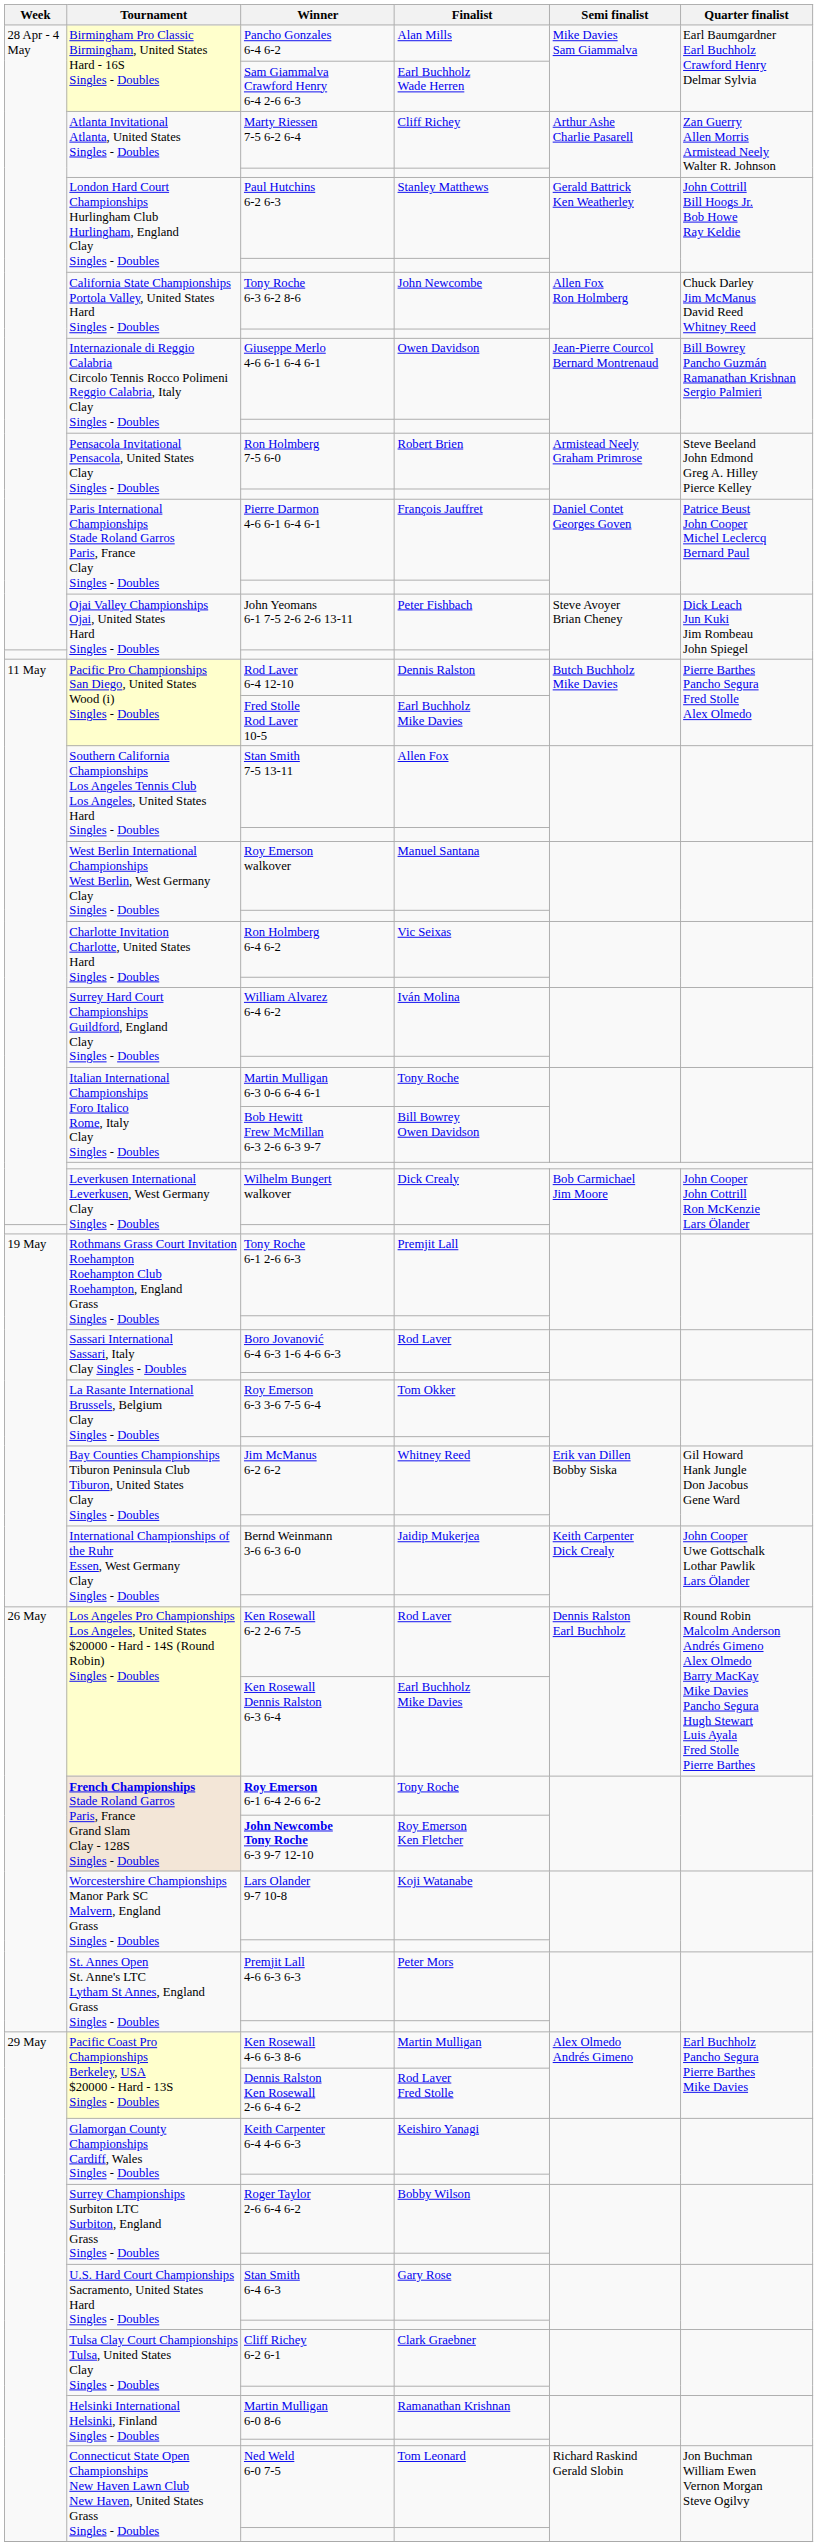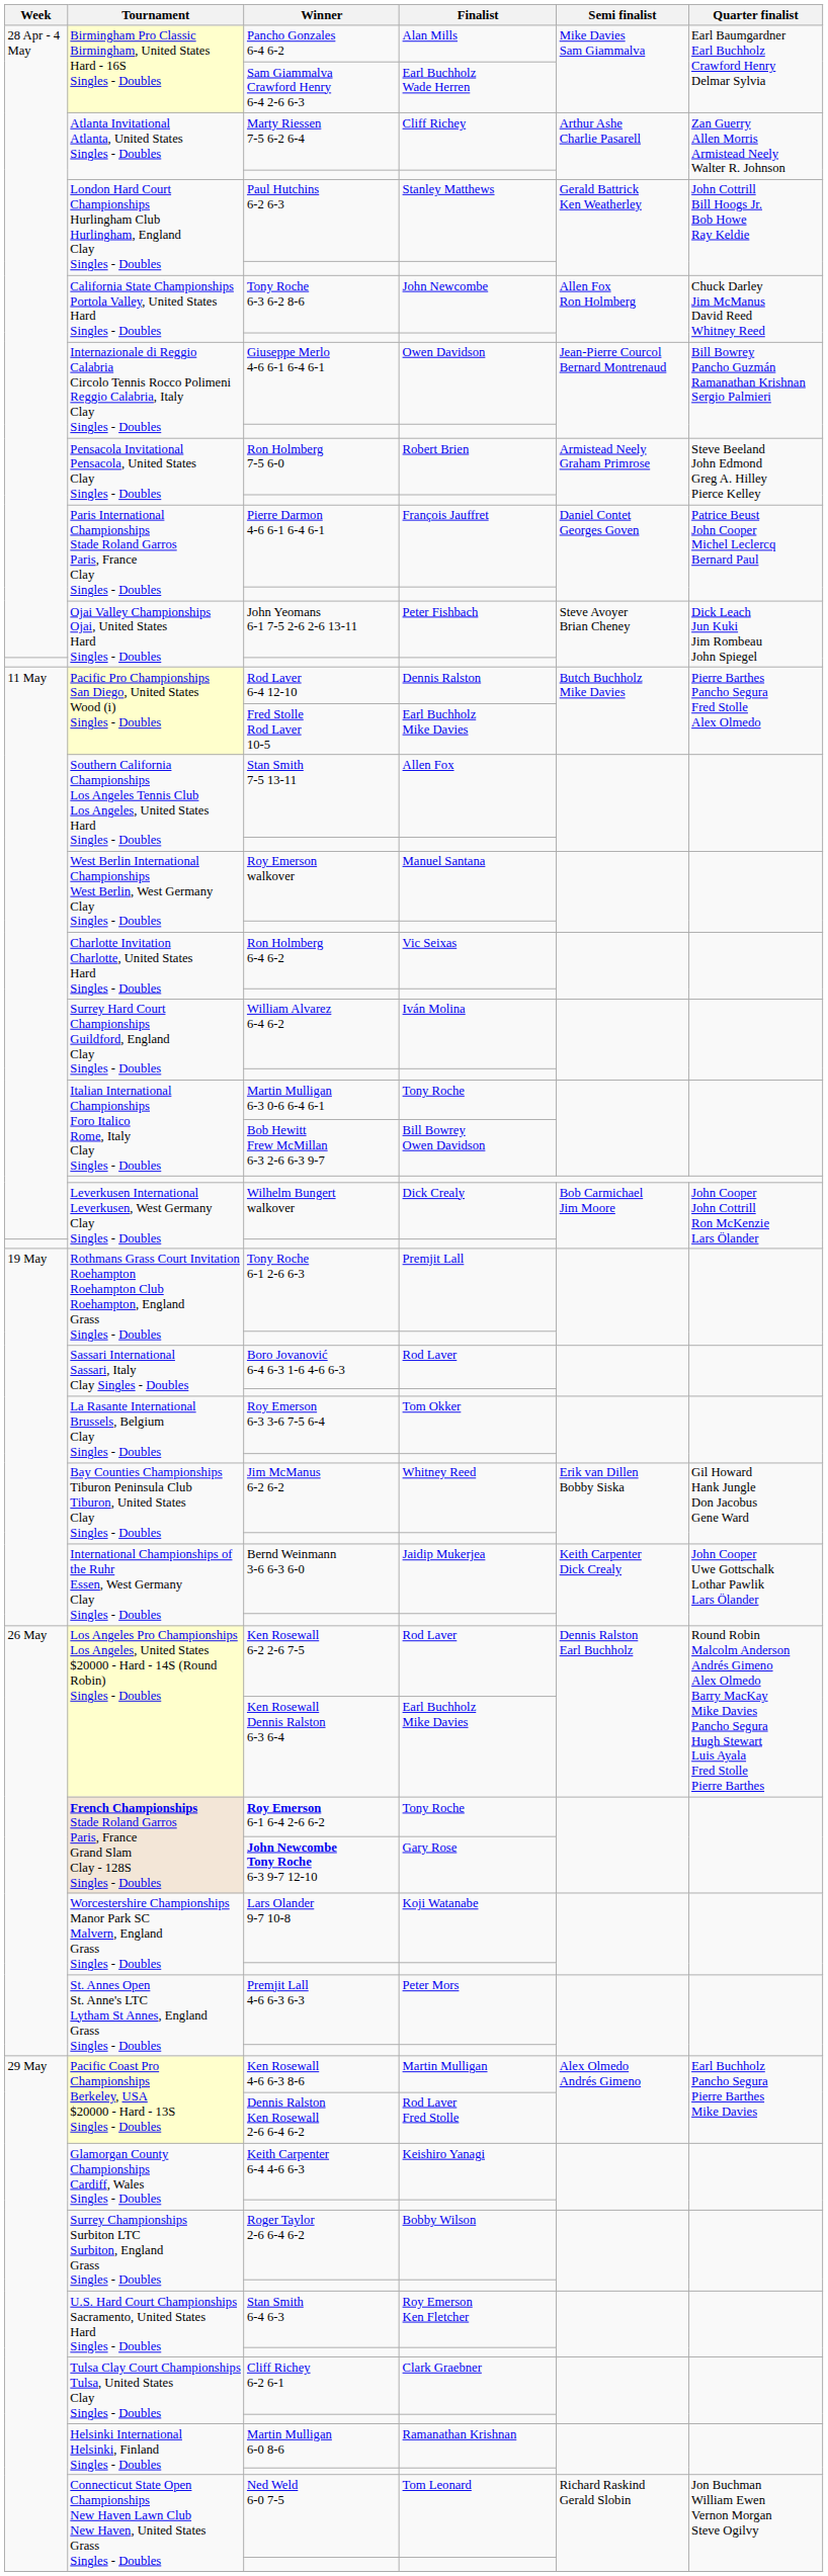 <table class="wikitable" style="font-size:85%;">
 <tr>
 <th width="75">Week</th>
 <th width="230">Tournament</th>
 <th width="210">Winner</th>
 <th width="210">Finalist</th>
 <th width="170">Semi finalist</th>
 <th width="170">Quarter finalist</th>
 </tr>
 <tr valign=top>
 <td rowspan=15>28 Apr - 4 May</td>
 <td bgcolor="#ffc" rowspan=2><a href='#'>Birmingham Pro Classic</a><br><a href='#'>Birmingham</a>, United States<br>Hard - 16S<br><a href='#'>Singles</a> - <a href='#'>Doubles</a></td>
 <td> <a href='#'>Pancho Gonzales</a><br>6-4 6-2</td>
 <td> <a href='#'>Alan Mills</a></td>
 <td rowspan=2> <a href='#'>Mike Davies</a><br> <a href='#'>Sam Giammalva</a></td>
 <td rowspan=2> Earl Baumgardner<br> <a href='#'>Earl Buchholz</a> <br> <a href='#'>Crawford Henry</a><br> Delmar Sylvia</td>
 </tr>
 <tr valign=top>
 <td> <a href='#'>Sam Giammalva</a><br> <a href='#'>Crawford Henry</a><br>6-4 2-6 6-3</td>
 <td> <a href='#'>Earl Buchholz</a><br> <a href='#'>Wade Herren</a></td>
 </tr>
 <tr valign=top>
 <td rowspan=2><a href='#'>Atlanta Invitational</a><br><a href='#'>Atlanta</a>, United States<br><a href='#'>Singles</a> - <a href='#'>Doubles</a></td>
 <td> <a href='#'>Marty Riessen</a><br>7-5 6-2 6-4</td>
 <td> <a href='#'>Cliff Richey</a></td>
 <td rowspan=2> <a href='#'>Arthur Ashe</a><br>  <a href='#'>Charlie Pasarell</a></td>
 <td rowspan=2> <a href='#'>Zan Guerry</a><br> <a href='#'>Allen Morris</a><br> <a href='#'>Armistead Neely</a><br> Walter R. Johnson</td>
 </tr>
 <tr valign=top>
 <td></td>
 <td></td>
 </tr>
 <tr valign=top>
 <td rowspan=2><a href='#'>London Hard Court Championships</a><br>Hurlingham Club<br><a href='#'>Hurlingham</a>, England<br>Clay<br><a href='#'>Singles</a> - <a href='#'>Doubles</a></td>
 <td> <a href='#'>Paul Hutchins</a><br>6-2 6-3</td>
 <td> <a href='#'>Stanley Matthews</a></td>
 <td rowspan=2> <a href='#'>Gerald Battrick</a><br>  <a href='#'>Ken Weatherley</a></td>
 <td rowspan=2> <a href='#'>John Cottrill</a><br>  <a href='#'>Bill Hoogs Jr.</a><br>  <a href='#'>Bob Howe</a><br>  <a href='#'>Ray Keldie</a></td>
 </tr>
 <tr valign=top>
 <td></td>
 <td></td>
 </tr>
 <tr valign=top>
 <td rowspan=2><a href='#'>California State Championships</a><br> <a href='#'>Portola Valley</a>, United States<br>Hard<br><a href='#'>Singles</a> - <a href='#'>Doubles</a></td>
 <td> <a href='#'>Tony Roche</a><br>6-3 6-2 8-6</td>
 <td> <a href='#'>John Newcombe</a></td>
 <td rowspan=2> <a href='#'>Allen Fox</a> <br>  <a href='#'>Ron Holmberg</a></td>
 <td rowspan=2> Chuck Darley<br>  <a href='#'>Jim McManus</a><br> David Reed<br>  <a href='#'>Whitney Reed</a></td>
 </tr>
 <tr valign=top>
 <td></td>
 <td></td>
 </tr>
 <tr valign=top>
 <td rowspan=2><a href='#'>Internazionale di Reggio Calabria</a><br>Circolo Tennis Rocco Polimeni<br><a href='#'>Reggio Calabria</a>, Italy<br>Clay<br><a href='#'>Singles</a> - <a href='#'>Doubles</a></td>
 <td> <a href='#'>Giuseppe Merlo</a><br>4-6 6-1 6-4 6-1</td>
 <td> <a href='#'>Owen Davidson</a></td>
 <td rowspan=2> <a href='#'>Jean-Pierre Courcol</a> <br> <a href='#'>Bernard Montrenaud</a></td>
 <td rowspan=2> <a href='#'>Bill Bowrey</a><br> <a href='#'>Pancho Guzmán</a> <br>  <a href='#'>Ramanathan Krishnan</a><br>  <a href='#'>Sergio Palmieri</a></td>
 </tr>
 <tr valign=top>
 <td></td>
 <td></td>
 </tr>
 <tr valign=top>
 <td rowspan=2><a href='#'>Pensacola Invitational</a><br><a href='#'>Pensacola</a>, United States<br>Clay<br><a href='#'>Singles</a> - <a href='#'>Doubles</a></td>
 <td> <a href='#'>Ron Holmberg</a><br>7-5 6-0</td>
 <td> <a href='#'>Robert Brien</a></td>
 <td rowspan=2> <a href='#'>Armistead Neely</a> <br>  <a href='#'>Graham Primrose</a></td>
 <td rowspan=2> Steve Beeland <br>  John Edmond<br>  Greg A. Hilley <br>  Pierce Kelley</td>
 </tr>
 <tr valign=top>
 <td></td>
 <td></td>
 </tr>
 <tr valign=top>
 <td rowspan=2><a href='#'>Paris International Championships</a><br><a href='#'>Stade Roland Garros</a><br><a href='#'>Paris</a>, France<br>Clay<br><a href='#'>Singles</a> - <a href='#'>Doubles</a></td>
 <td> <a href='#'>Pierre Darmon</a><br>4-6 6-1 6-4 6-1</td>
 <td> <a href='#'>François Jauffret</a></td>
 <td rowspan=2> <a href='#'>Daniel Contet</a> <br> <a href='#'>Georges Goven</a></td>
 <td rowspan=2> <a href='#'>Patrice Beust</a><br> <a href='#'>John Cooper</a><br> <a href='#'>Michel Leclercq</a><br>  <a href='#'>Bernard Paul</a></td>
 </tr>
 <tr valign=top>
 <td></td>
 <td></td>
 </tr>
 <tr valign=top>
 <td rowspan=2><a href='#'>Ojai Valley Championships</a><br>	<a href='#'>Ojai</a>, United States<br>Hard<br><a href='#'>Singles</a> - <a href='#'>Doubles</a></td>
 <td> John Yeomans<br>6-1 7-5 2-6 2-6 13-11</td>
 <td> <a href='#'>Peter Fishbach</a></td>
 <td rowspan=2> Steve Avoyer <br>   Brian Cheney</td>
 <td rowspan=2> <a href='#'>Dick Leach</a> <br> <a href='#'>Jun Kuki</a><br>  Jim Rombeau<br> John Spiegel</td>
 </tr>
 <tr valign=top>
 <td></td>
 <td></td>
 </tr>
 <tr valign=top>
 <td rowspan=14>11 May</td>
 <td bgcolor="#ffc" rowspan=2><a href='#'>Pacific Pro Championships</a><br><a href='#'>San Diego</a>, United States<br>Wood (i)<br><a href='#'>Singles</a> - <a href='#'>Doubles</a></td>
 <td> <a href='#'>Rod Laver</a><br>6-4 12-10</td>
 <td> <a href='#'>Dennis Ralston</a></td>
 <td rowspan=2> <a href='#'>Butch Buchholz</a><br> <a href='#'>Mike Davies</a></td>
 <td rowspan=2> <a href='#'>Pierre Barthes</a><br> <a href='#'>Pancho Segura</a><br> <a href='#'>Fred Stolle</a><br> <a href='#'>Alex Olmedo</a></td>
 </tr>
 <tr valign=top>
 <td> <a href='#'>Fred Stolle</a><br> <a href='#'>Rod Laver</a><br>10-5</td>
 <td> <a href='#'>Earl Buchholz</a><br> <a href='#'>Mike Davies</a></td>
 </tr>
 <tr valign=top>
 <td rowspan=2><a href='#'>Southern California Championships</a><br><a href='#'>Los Angeles Tennis Club</a><br><a href='#'>Los Angeles</a>, United States<br>Hard<br><a href='#'>Singles</a> - <a href='#'>Doubles</a></td>
 <td> <a href='#'>Stan Smith</a><br>7-5 13-11</td>
 <td> <a href='#'>Allen Fox</a></td>
 <td rowspan=2></td>
 <td rowspan=2></td>
 </tr>
 <tr valign=top>
 <td></td>
 <td></td>
 </tr>
 <tr valign=top>
 <td rowspan=2><a href='#'>West Berlin International Championships</a><br><a href='#'>West Berlin</a>, West Germany<br>Clay<br><a href='#'>Singles</a> - <a href='#'>Doubles</a></td>
 <td> <a href='#'>Roy Emerson</a><br>walkover</td>
 <td> <a href='#'>Manuel Santana</a></td>
 <td rowspan=2></td>
 <td rowspan=2></td>
 </tr>
 <tr valign=top>
 <td></td>
 <td></td>
 </tr>
 <tr valign=top>
 <td rowspan=2><a href='#'>Charlotte Invitation</a><br><a href='#'>Charlotte</a>, United States<br>Hard<br><a href='#'>Singles</a> - <a href='#'>Doubles</a></td>
 <td> <a href='#'>Ron Holmberg</a><br>6-4 6-2</td>
 <td> <a href='#'>Vic Seixas</a></td>
 <td rowspan=2></td>
 <td rowspan=2></td>
 </tr>
 <tr valign=top>
 <td></td>
 <td></td>
 </tr>
 <tr valign=top>
 <td rowspan=2><a href='#'>Surrey Hard Court Championships</a><br><a href='#'>Guildford</a>, England<br>Clay<br><a href='#'>Singles</a> - <a href='#'>Doubles</a></td>
 <td> <a href='#'>William Alvarez</a><br>6-4 6-2</td>
 <td> <a href='#'>Iván Molina</a></td>
 <td rowspan=2></td>
 <td rowspan=2></td>
 </tr>
 <tr valign=top>
 <td></td>
 <td></td>
 </tr>
 <tr valign=top>
 <td rowspan=2><a href='#'>Italian International Championships</a><br><a href='#'>Foro Italico</a><br><a href='#'>Rome</a>, Italy<br>Clay<br><a href='#'>Singles</a> - <a href='#'>Doubles</a></td>
 <td> <a href='#'>Martin Mulligan</a><br>6-3 0-6 6-4 6-1</td>
 <td> <a href='#'>Tony Roche</a></td>
 <td rowspan=2></td>
 <td rowspan=2></td>
 </tr>
 <tr valign=top>
 <td> <a href='#'>Bob Hewitt</a><br> <a href='#'>Frew McMillan</a><br>6-3 2-6 6-3 9-7</td>
 <td> <a href='#'>Bill Bowrey</a><br> <a href='#'>Owen Davidson</a></td>
 </tr>
 <tr valign=top>
 <td></td>
 <td></td>
 </tr>
 <tr valign=top>
 <td rowspan=2><a href='#'>Leverkusen International</a><br><a href='#'>Leverkusen</a>, West Germany<br>Clay<br><a href='#'>Singles</a> - <a href='#'>Doubles</a></td>
 <td> <a href='#'>Wilhelm Bungert</a><br>walkover</td>
 <td> <a href='#'>Dick Crealy</a></td>
 <td rowspan=2> <a href='#'>Bob Carmichael</a><br> <a href='#'>Jim Moore</a></td>
 <td rowspan=2> <a href='#'>John Cooper</a><br> <a href='#'>John Cottrill</a><br>  <a href='#'>Ron McKenzie</a><br> <a href='#'>Lars Ölander</a></td>
 </tr>
 <tr valign=top>
 <td></td>
 <td></td>
 </tr>
 <tr valign=top>
 <td rowspan=10>19 May</td>
 <td rowspan=2><a href='#'>Rothmans Grass Court Invitation Roehampton</a><br><a href='#'>Roehampton Club</a><br><a href='#'>Roehampton</a>, England<br>Grass<br> <a href='#'>Singles</a> - <a href='#'>Doubles</a></td>
 <td> <a href='#'>Tony Roche</a><br>6-1 2-6 6-3</td>
 <td> <a href='#'>Premjit Lall</a></td>
 <td rowspan=2></td>
 <td rowspan=2></td>
 </tr>
 <tr valign=top>
 <td></td>
 <td></td>
 </tr>
 <tr valign=top>
 <td rowspan=2><a href='#'>Sassari International</a><br><a href='#'>Sassari</a>, Italy<br>Clay <a href='#'>Singles</a> - <a href='#'>Doubles</a></td>
 <td> <a href='#'>Boro Jovanović</a><br>6-4 6-3 1-6 4-6 6-3</td>
 <td> <a href='#'>Rod Laver</a></td>
 <td rowspan=2></td>
 <td rowspan=2></td>
 </tr>
 <tr valign=top>
 <td></td>
 <td></td>
 </tr>
 <tr valign=top>
 <td rowspan=2><a href='#'>La Rasante International</a><br><a href='#'>Brussels</a>, Belgium<br>Clay<br><a href='#'>Singles</a> - <a href='#'>Doubles</a></td>
 <td> <a href='#'>Roy Emerson</a><br>6-3 3-6 7-5 6-4</td>
 <td> <a href='#'>Tom Okker</a></td>
 <td rowspan=2></td>
 <td rowspan=2></td>
 </tr>
 <tr valign=top>
 <td></td>
 <td></td>
 </tr>
 <tr valign=top>
 <td rowspan=2><a href='#'>Bay Counties Championships</a><br>Tiburon Peninsula Club<br><a href='#'>Tiburon</a>, United States<br>Clay<br><a href='#'>Singles</a> - <a href='#'>Doubles</a></td>
 <td> <a href='#'>Jim McManus</a><br>6-2 6-2</td>
 <td> <a href='#'>Whitney Reed</a></td>
 <td rowspan=2> <a href='#'>Erik van Dillen</a> <br>  Bobby Siska</td>
 <td rowspan=2> Gil Howard <br>   Hank Jungle <br>  Don Jacobus <br>  Gene Ward</td>
 </tr>
 <tr valign=top>
 <td></td>
 <td></td>
 </tr>
 <tr valign=top>
 <td rowspan=2><a href='#'>International Championships of the Ruhr</a><br><a href='#'>Essen</a>, West Germany<br>Clay<br><a href='#'>Singles</a> - <a href='#'>Doubles</a></td>
 <td> Bernd Weinmann<br>3-6 6-3 6-0</td>
 <td> <a href='#'>Jaidip Mukerjea</a></td>
 <td rowspan=2> <a href='#'>Keith Carpenter</a><br> <a href='#'>Dick Crealy</a></td>
 <td rowspan=2> <a href='#'>John Cooper</a><br> Uwe Gottschalk<br> Lothar Pawlik<br> <a href='#'>Lars Ölander</a></td>
 </tr>
 <tr valign=top>
 <td></td>
 <td></td>
 </tr>
 <tr valign=top>
 <td rowspan=8>26 May</td>
 <td bgcolor="#ffc" rowspan=2><a href='#'>Los Angeles Pro Championships</a><br> <a href='#'>Los Angeles</a>, United States<br>$20000 - Hard - 14S (Round Robin)<br><a href='#'>Singles</a> - <a href='#'>Doubles</a></td>
 <td> <a href='#'>Ken Rosewall</a><br>6-2 2-6 7-5</td>
 <td> <a href='#'>Rod Laver</a></td>
 <td rowspan=2> <a href='#'>Dennis Ralston</a><br> <a href='#'>Earl Buchholz</a></td>
 <td rowspan=2>Round Robin<br> <a href='#'>Malcolm Anderson</a><br> <a href='#'>Andrés Gimeno</a><br> <a href='#'>Alex Olmedo</a><br> <a href='#'>Barry MacKay</a><br> <a href='#'>Mike Davies</a><br> <a href='#'>Pancho Segura</a><br> <a href='#'>Hugh Stewart</a><br> <a href='#'>Luis Ayala</a><br> <a href='#'>Fred Stolle</a><br> <a href='#'>Pierre Barthes</a></td>
 </tr>
 <tr valign=top>
 <td> <a href='#'>Ken Rosewall</a><br> <a href='#'>Dennis Ralston</a><br>6-3 6-4</td>
 <td> <a href='#'>Earl Buchholz</a><br> <a href='#'>Mike Davies</a></td>
 </tr>
 <tr valign=top>
 <td style="background:#F3E6D7" rowspan=2><strong><a href='#'>French Championships</a></strong><br><a href='#'>Stade Roland Garros</a><br><a href='#'>Paris</a>, France<br>Grand Slam<br>Clay - 128S<br><a href='#'>Singles</a> - <a href='#'>Doubles</a></td>
 <td> <strong><a href='#'>Roy Emerson</a></strong><br>6-1 6-4 2-6 6-2</td>
 <td> <a href='#'>Tony Roche</a></td>
 <td rowspan=2></td>
 <td rowspan=2></td>
 </tr>
 <tr valign=top>
 <td> <strong><a href='#'>John Newcombe</a></strong><br> <strong><a href='#'>Tony Roche</a></strong><br>6-3 9-7 12-10</td>
-<td> <a href='#'>Roy Emerson</a><br> <a href='#'>Ken Fletcher</a></td>
+<td> <a href='#'>Gary Rose</a></td>
 </tr>
 <tr valign=top>
 <td rowspan=2><a href='#'>Worcestershire Championships</a><br>Manor Park SC<br><a href='#'>Malvern</a>, England<br>Grass<br><a href='#'>Singles</a> - <a href='#'>Doubles</a></td>
 <td> <a href='#'>Lars Olander</a><br>9-7 10-8</td>
 <td> <a href='#'>Koji Watanabe</a></td>
 <td rowspan=2></td>
 <td rowspan=2></td>
 </tr>
 <tr valign=top>
 <td></td>
 <td></td>
 </tr>
 <tr valign=top>
 <td rowspan=2><a href='#'>St. Annes Open</a><br>St. Anne's LTC<br><a href='#'>Lytham St Annes</a>, England<br>Grass<br><a href='#'>Singles</a> - <a href='#'>Doubles</a></td>
 <td> <a href='#'>Premjit Lall</a><br>4-6 6-3 6-3</td>
 <td> <a href='#'>Peter Mors</a></td>
 <td rowspan=2></td>
 <td rowspan=2></td>
 </tr>
 <tr valign=top>
 <td></td>
 <td></td>
 </tr>
 <tr valign=top>
 <td rowspan=14>29 May</td>
 <td bgcolor="#ffc" rowspan=2><a href='#'>Pacific Coast Pro Championships</a><br><a href='#'>Berkeley</a>, <a href='#'>USA</a><br>$20000 - Hard - 13S<br><a href='#'>Singles</a> - <a href='#'>Doubles</a></td>
 <td> <a href='#'>Ken Rosewall</a><br>4-6 6-3 8-6</td>
 <td> <a href='#'>Martin Mulligan</a></td>
 <td rowspan=2> <a href='#'>Alex Olmedo</a><br> <a href='#'>Andrés Gimeno</a></td>
 <td rowspan=2> <a href='#'>Earl Buchholz</a><br> <a href='#'>Pancho Segura</a><br> <a href='#'>Pierre Barthes</a><br> <a href='#'>Mike Davies</a></td>
 </tr>
 <tr valign=top>
 <td> <a href='#'>Dennis Ralston</a><br> <a href='#'>Ken Rosewall</a><br>2-6 6-4 6-2</td>
 <td> <a href='#'>Rod Laver</a><br> <a href='#'>Fred Stolle</a></td>
 </tr>
 <tr valign=top>
 <td rowspan=2><a href='#'>Glamorgan County Championships</a> <br><a href='#'>Cardiff</a>, Wales<br><a href='#'>Singles</a> - <a href='#'>Doubles</a></td>
 <td> <a href='#'>Keith Carpenter</a><br>6-4 4-6 6-3</td>
 <td> <a href='#'>Keishiro Yanagi</a></td>
 <td rowspan=2></td>
 <td rowspan=2></td>
 </tr>
 <tr valign=top>
 <td></td>
 <td></td>
 </tr>
 <tr valign=top>
 <td rowspan=2><a href='#'>Surrey Championships</a><br>Surbiton LTC<br><a href='#'>Surbiton</a>, England<br>Grass<br><a href='#'>Singles</a> - <a href='#'>Doubles</a></td>
 <td> <a href='#'>Roger Taylor</a><br>2-6 6-4 6-2</td>
 <td> <a href='#'>Bobby Wilson</a></td>
 <td rowspan=2></td>
 <td rowspan=2></td>
 </tr>
 <tr valign=top>
 <td></td>
 <td></td>
 </tr>
 <tr valign=top>
 <td rowspan=2><a href='#'>U.S. Hard Court Championships</a><br>Sacramento, United States<br>Hard<br><a href='#'>Singles</a> - <a href='#'>Doubles</a></td>
 <td> <a href='#'>Stan Smith</a><br>6-4 6-3</td>
-<td> <a href='#'>Gary Rose</a></td>
+<td> <a href='#'>Roy Emerson</a><br> <a href='#'>Ken Fletcher</a></td>
 <td rowspan=2></td>
 <td rowspan=2></td>
 </tr>
 <tr valign=top>
 <td></td>
 <td></td>
 </tr>
 <tr valign=top>
 <td rowspan=2><a href='#'>Tulsa Clay Court Championships</a><br><a href='#'>Tulsa</a>, United States<br>Clay<br><a href='#'>Singles</a> - <a href='#'>Doubles</a></td>
 <td> <a href='#'>Cliff Richey</a><br>6-2 6-1</td>
 <td> <a href='#'>Clark Graebner</a></td>
 <td rowspan=2></td>
 <td rowspan=2></td>
 </tr>
 <tr valign=top>
 <td></td>
 <td></td>
 </tr>
 <tr valign=top>
 <td rowspan=2><a href='#'>Helsinki International</a><br><a href='#'>Helsinki</a>, Finland<br><a href='#'>Singles</a> - <a href='#'>Doubles</a></td>
 <td> <a href='#'>Martin Mulligan</a><br>6-0 8-6</td>
 <td> <a href='#'>Ramanathan Krishnan</a></td>
 <td rowspan=2></td>
 <td rowspan=2></td>
 </tr>
 <tr valign=top>
 <td></td>
 <td></td>
 </tr>
 <tr valign=top>
 <td rowspan=2><a href='#'>Connecticut State Open Championships</a><br><a href='#'>New Haven Lawn Club</a><br><a href='#'>New Haven</a>, United States<br>Grass<br><a href='#'>Singles</a> - <a href='#'>Doubles</a></td>
 <td> <a href='#'>Ned Weld</a><br> 6-0 7-5</td>
 <td> <a href='#'>Tom Leonard</a></td>
 <td rowspan=2> Richard Raskind <br> Gerald Slobin</td>
 <td rowspan=2>  Jon Buchman <br>  William Ewen <br> Vernon Morgan <br> Steve Ogilvy</td>
 </tr>
 <tr valign=top>
 <td></td>
 <td></td>
 </tr>
 <tr valign=top>
 </tr>
 </table>
